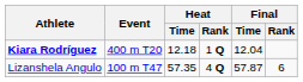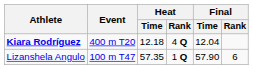 <table class=wikitable style=font-size:90%;text-align:center>
 <tr>
 <th rowspan=2>Athlete</th>
 <th rowspan=2>Event</th>
 <th colspan=2>Heat</th>
 <th colspan=2>Final</th>
 </tr>
 <tr style=font-size:95%>
 <th>Time</th>
 <th>Rank</th>
 <th>Time</th>
 <th>Rank</th>
 </tr>
 <tr style="text-align:center">
 <td align=left><strong><a href='#'>Kiara Rodríguez</a></strong></td>
 <td align=left><a href='#'>400 m T20</a></td>
 <td>12.18</td>
-<td>1 <strong>Q</strong></td>
+<td>4 <strong>Q</strong></td>
 <td>12.04</td>
 <td></td>
 </tr>
 <tr style="text-align:center">
 <td align=left><a href='#'>Lizanshela Angulo</a></td>
 <td align=left><a href='#'>100 m T47</a></td>
 <td>57.35</td>
-<td>4 <strong>Q</strong></td>
-<td>57.87</td>
+<td>1 <strong>Q</strong></td>
+<td>57.90</td>
 <td>6</td>
 </tr>
 </table>
